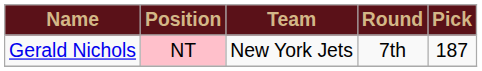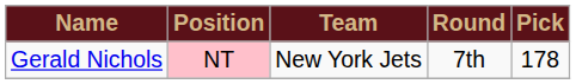 <table class="wikitable" style="text-align: center;">
 <tr>
 <th style="background:#5a1118; color:#d3b787;">Name</th>
 <th style="background:#5a1118; color:#d3b787;">Position</th>
 <th style="background:#5a1118; color:#d3b787;">Team</th>
 <th style="background:#5a1118; color:#d3b787;">Round</th>
 <th style="background:#5a1118; color:#d3b787;">Pick</th>
 </tr>
 <tr>
 <td><a href='#'>Gerald Nichols</a></td>
 <td style="background: pink;">NT</td>
 <td>New York Jets</td>
 <td>7th</td>
-<td>187</td>
+<td>178</td>
 </tr>
 <tr>
 </tr>
 </table>
